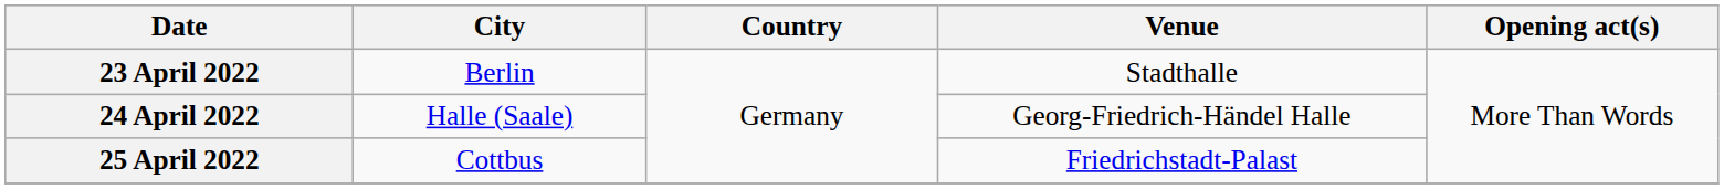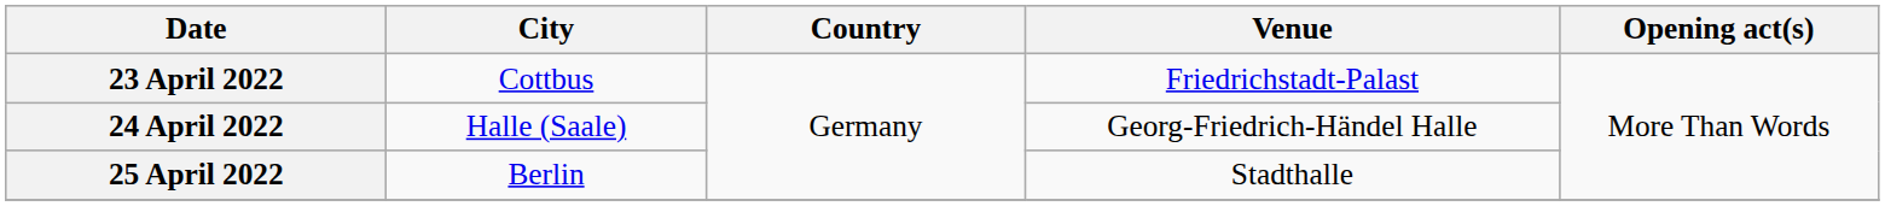 <table class="wikitable plainrowheaders" style="text-align:center;">
 <tr>
 <th scope="col" style="width:12em;">Date</th>
 <th scope="col" style="width:10em;">City</th>
 <th scope="col" style="width:10em;">Country</th>
 <th scope="col" style="width:17em;">Venue</th>
 <th scope="col" style="width:10em;">Opening act(s)</th>
 </tr>
 <tr>
 <th scope="row" style="text-align:center;">23 April 2022</th>
-<td><a href='#'>Berlin</a></td>
+<td><a href='#'>Cottbus</a></td>
 <td rowspan="3">Germany</td>
-<td>Stadthalle</td>
+<td><a href='#'>Friedrichstadt-Palast</a></td>
 <td rowspan="3">More Than Words</td>
 </tr>
 <tr>
 <th scope="row" style="text-align:center;">24 April 2022</th>
 <td><a href='#'>Halle (Saale)</a></td>
 <td>Georg-Friedrich-Händel Halle</td>
 </tr>
 <tr>
 <th scope="row" style="text-align:center;">25 April 2022</th>
-<td><a href='#'>Cottbus</a></td>
-<td><a href='#'>Friedrichstadt-Palast</a></td>
+<td><a href='#'>Berlin</a></td>
+<td>Stadthalle</td>
 </tr>
 <tr>
 </tr>
 </table>
